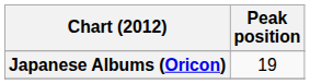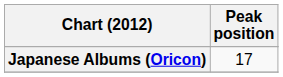 <table class="wikitable sortable plainrowheaders" style="text-align:center;">
 <tr>
 <th>Chart (2012)</th>
 <th>Peak<br>position</th>
 </tr>
 <tr>
 </tr>
 <tr>
 </tr>
 <tr>
 </tr>
 <tr>
 </tr>
 <tr>
 </tr>
 <tr>
 </tr>
 <tr>
 </tr>
 <tr>
 </tr>
 <tr>
 </tr>
 <tr>
 </tr>
 <tr>
 <th scope="row">Japanese Albums (<a href='#'>Oricon</a>)</th>
-<td>19</td>
+<td>17</td>
 </tr>
 <tr>
 </tr>
 <tr>
 </tr>
 <tr>
 </tr>
 <tr>
 </tr>
 <tr>
 </tr>
 <tr>
 </tr>
 <tr>
 </tr>
 <tr>
 </tr>
 <tr>
 </tr>
 </table>
